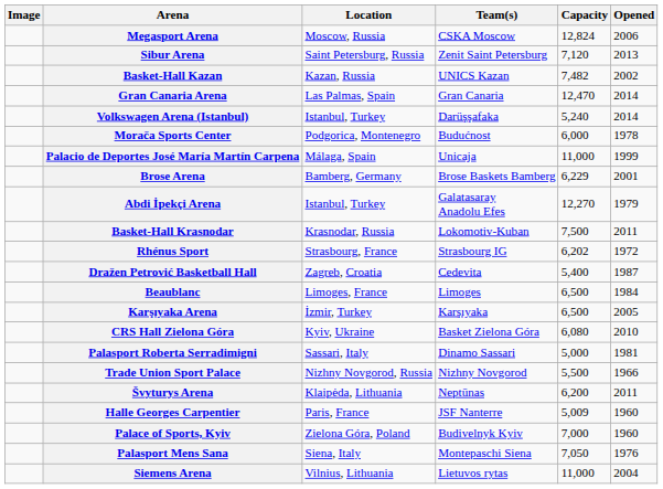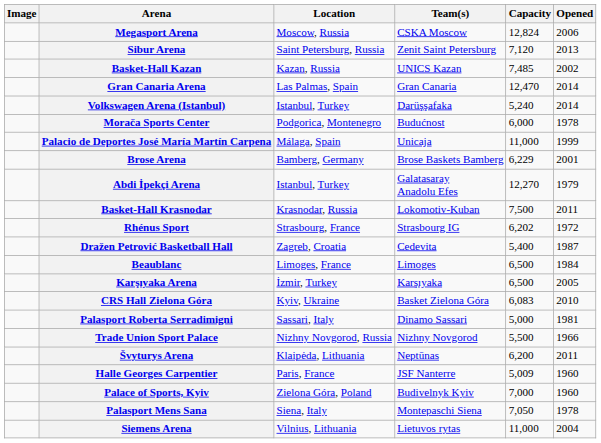 <table class="wikitable sortable plainrowheaders" style="font-size: 90%">
 <tr>
 <th scope="col" class=unsortable>Image</th>
 <th scope="col">Arena</th>
 <th scope="col">Location</th>
 <th scope="col">Team(s)</th>
 <th scope="col">Capacity</th>
 <th scope="col">Opened</th>
 </tr>
 <tr>
 <td></td>
 <th scope="row"><a href='#'>Megasport Arena</a></th>
 <td><a href='#'>Moscow</a>, <a href='#'>Russia</a></td>
 <td><a href='#'>CSKA Moscow</a></td>
 <td>12,824</td>
 <td>2006</td>
 </tr>
 <tr>
 <td></td>
 <th scope="row"><a href='#'>Sibur Arena</a></th>
 <td><a href='#'>Saint Petersburg</a>, <a href='#'>Russia</a></td>
 <td><a href='#'>Zenit Saint Petersburg</a></td>
 <td>7,120</td>
 <td>2013</td>
 </tr>
 <tr>
 <td></td>
 <th scope="row"><a href='#'>Basket-Hall Kazan</a></th>
 <td><a href='#'>Kazan</a>, <a href='#'>Russia</a></td>
 <td><a href='#'>UNICS Kazan</a></td>
-<td>7,482</td>
+<td>7,485</td>
 <td>2002</td>
 </tr>
 <tr>
 <td></td>
 <th scope="row"><a href='#'>Gran Canaria Arena</a></th>
 <td><a href='#'>Las Palmas</a>, <a href='#'>Spain</a></td>
 <td><a href='#'>Gran Canaria</a></td>
 <td>12,470</td>
 <td>2014</td>
 </tr>
 <tr>
 <td></td>
 <th scope="row"><a href='#'>Volkswagen Arena (Istanbul)</a></th>
 <td><a href='#'>Istanbul</a>, <a href='#'>Turkey</a></td>
 <td><a href='#'>Darüşşafaka</a></td>
 <td>5,240</td>
 <td>2014</td>
 </tr>
 <tr>
 <td></td>
 <th scope="row"><a href='#'>Morača Sports Center</a></th>
 <td><a href='#'>Podgorica</a>, <a href='#'>Montenegro</a></td>
 <td><a href='#'>Budućnost</a></td>
 <td>6,000</td>
 <td>1978</td>
 </tr>
 <tr>
 <td></td>
 <th scope="row"><a href='#'>Palacio de Deportes José María Martín Carpena</a></th>
 <td><a href='#'>Málaga</a>, <a href='#'>Spain</a></td>
 <td><a href='#'>Unicaja</a></td>
 <td>11,000</td>
 <td>1999</td>
 </tr>
 <tr>
 <td></td>
 <th scope="row"><a href='#'>Brose Arena</a></th>
 <td><a href='#'>Bamberg</a>, <a href='#'>Germany</a></td>
 <td><a href='#'>Brose Baskets Bamberg</a></td>
 <td>6,229</td>
 <td>2001</td>
 </tr>
 <tr>
 <td></td>
 <th scope="row"><a href='#'>Abdi İpekçi Arena</a></th>
 <td><a href='#'>Istanbul</a>, <a href='#'>Turkey</a></td>
 <td><a href='#'>Galatasaray</a><br><a href='#'>Anadolu Efes</a></td>
 <td>12,270</td>
 <td>1979</td>
 </tr>
 <tr>
 <td></td>
 <th scope="row"><a href='#'>Basket-Hall Krasnodar</a></th>
 <td><a href='#'>Krasnodar</a>, <a href='#'>Russia</a></td>
 <td><a href='#'>Lokomotiv-Kuban</a></td>
 <td>7,500</td>
 <td>2011</td>
 </tr>
 <tr>
 <td></td>
 <th scope="row"><a href='#'>Rhénus Sport</a></th>
 <td><a href='#'>Strasbourg</a>, <a href='#'>France</a></td>
 <td><a href='#'>Strasbourg IG</a></td>
 <td>6,202</td>
 <td>1972</td>
 </tr>
 <tr>
 <td></td>
 <th scope="row"><a href='#'>Dražen Petrović Basketball Hall</a></th>
 <td><a href='#'>Zagreb</a>, <a href='#'>Croatia</a></td>
 <td><a href='#'>Cedevita</a></td>
 <td>5,400</td>
 <td>1987</td>
 </tr>
 <tr>
 <td></td>
 <th scope="row"><a href='#'>Beaublanc</a></th>
 <td><a href='#'>Limoges</a>, <a href='#'>France</a></td>
 <td><a href='#'>Limoges</a></td>
 <td>6,500</td>
 <td>1984</td>
 </tr>
 <tr>
 <td></td>
 <th scope="row"><a href='#'>Karşıyaka Arena</a></th>
 <td><a href='#'>İzmir</a>, <a href='#'>Turkey</a></td>
 <td><a href='#'>Karşıyaka</a></td>
 <td>6,500</td>
 <td>2005</td>
 </tr>
 <tr>
 <td></td>
 <th scope="row"><a href='#'>CRS Hall Zielona Góra</a></th>
 <td><a href='#'>Kyiv</a>, <a href='#'>Ukraine</a></td>
 <td><a href='#'>Basket Zielona Góra</a></td>
-<td>6,080</td>
+<td>6,083</td>
 <td>2010</td>
 </tr>
 <tr>
 <td></td>
 <th scope="row"><a href='#'>Palasport Roberta Serradimigni</a></th>
 <td><a href='#'>Sassari</a>, <a href='#'>Italy</a></td>
 <td><a href='#'>Dinamo Sassari</a></td>
 <td>5,000</td>
 <td>1981</td>
 </tr>
 <tr>
 <td></td>
 <th scope="row"><a href='#'>Trade Union Sport Palace</a></th>
 <td><a href='#'>Nizhny Novgorod</a>, <a href='#'>Russia</a></td>
 <td><a href='#'>Nizhny Novgorod</a></td>
 <td>5,500</td>
 <td>1966</td>
 </tr>
 <tr>
 <td></td>
 <th scope="row"><a href='#'>Švyturys Arena</a></th>
 <td><a href='#'>Klaipėda</a>, <a href='#'>Lithuania</a></td>
 <td><a href='#'>Neptūnas</a></td>
 <td>6,200</td>
 <td>2011</td>
 </tr>
 <tr>
 <td></td>
 <th scope="row"><a href='#'>Halle Georges Carpentier</a></th>
 <td><a href='#'>Paris</a>, <a href='#'>France</a></td>
 <td><a href='#'>JSF Nanterre</a></td>
 <td>5,009</td>
 <td>1960</td>
 </tr>
 <tr>
 <td></td>
 <th scope="row"><a href='#'>Palace of Sports, Kyiv</a></th>
 <td><a href='#'>Zielona Góra</a>, <a href='#'>Poland</a></td>
 <td><a href='#'>Budivelnyk Kyiv</a></td>
 <td>7,000</td>
 <td>1960</td>
 </tr>
 <tr>
 <td></td>
 <th scope="row"><a href='#'>Palasport Mens Sana</a></th>
 <td><a href='#'>Siena</a>, <a href='#'>Italy</a></td>
 <td><a href='#'>Montepaschi Siena</a></td>
 <td>7,050</td>
-<td>1976</td>
+<td>1978</td>
 </tr>
 <tr>
 <td></td>
 <th scope="row"><a href='#'>Siemens Arena</a></th>
 <td><a href='#'>Vilnius</a>, <a href='#'>Lithuania</a></td>
 <td><a href='#'>Lietuvos rytas</a></td>
 <td>11,000</td>
 <td>2004</td>
 </tr>
 </table>
